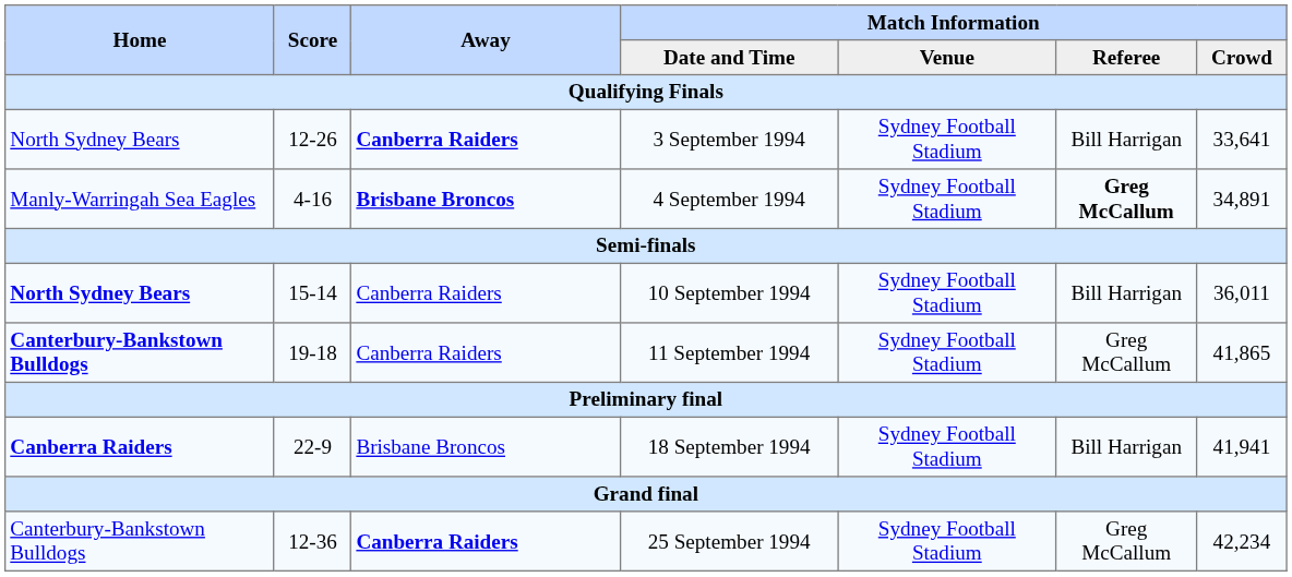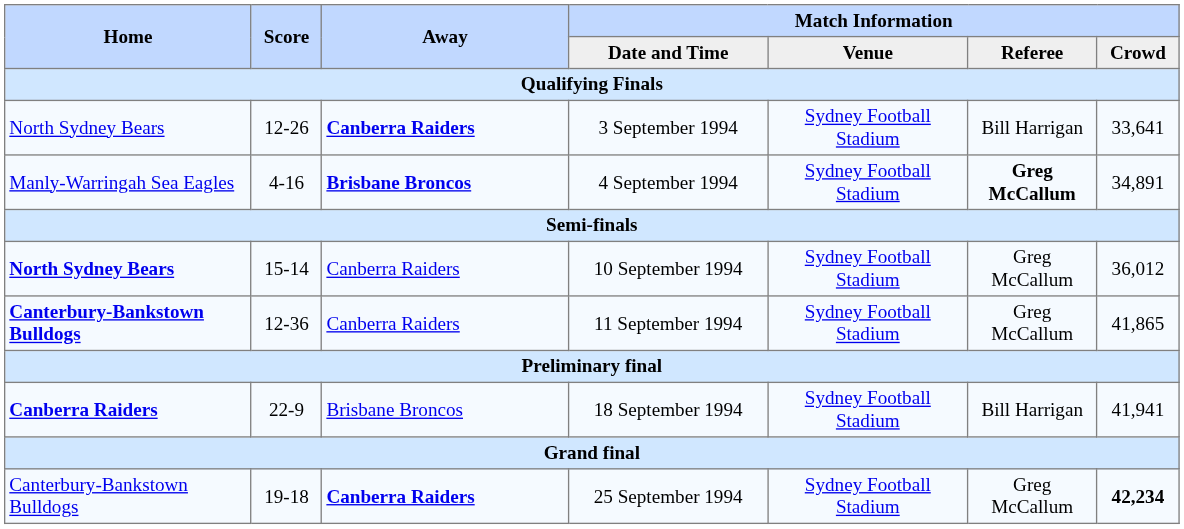 <table border=1 style="border-collapse:collapse; font-size:90%; text-align:center;" cellpadding=3 cellspacing=0 width=100%>
 <tr bgcolor=#C1D8FF>
 <th rowspan=2 width=21%>Home</th>
 <th rowspan=2 width=6%>Score</th>
 <th rowspan=2 width=21%>Away</th>
 <th colspan=6>Match Information</th>
 </tr>
 <tr bgcolor=#EFEFEF>
 <th width=17%>Date and Time</th>
 <th width=17%>Venue</th>
 <th width=11%>Referee</th>
 <th width=7%>Crowd</th>
 </tr>
 <tr bgcolor="#D0E7FF">
 <td colspan=7><strong>Qualifying Finals</strong></td>
 </tr>
 <tr bgcolor=#F5FAFF>
 <td align=left> <a href='#'>North Sydney Bears</a></td>
 <td>12-26</td>
 <td align=left><strong> <a href='#'>Canberra Raiders</a></strong></td>
 <td>3 September 1994</td>
 <td><a href='#'>Sydney Football Stadium</a></td>
 <td>Bill Harrigan</td>
 <td>33,641</td>
 </tr>
 <tr bgcolor=#F5FAFF>
 <td align=left> <a href='#'>Manly-Warringah Sea Eagles</a></td>
 <td>4-16</td>
 <td align=left><strong> <a href='#'>Brisbane Broncos</a></strong></td>
 <td>4 September 1994</td>
 <td><a href='#'>Sydney Football Stadium</a></td>
 <td><strong>Greg McCallum</strong></td>
 <td>34,891</td>
 </tr>
 <tr bgcolor="#D0E7FF">
 <td colspan=7><strong>Semi-finals</strong></td>
 </tr>
 <tr bgcolor=#F5FAFF>
 <td align=left><strong> <a href='#'>North Sydney Bears</a></strong></td>
 <td>15-14</td>
 <td align=left> <a href='#'>Canberra Raiders</a></td>
 <td>10 September 1994</td>
 <td><a href='#'>Sydney Football Stadium</a></td>
-<td>Bill Harrigan</td>
-<td>36,011</td>
+<td>Greg McCallum</td>
+<td>36,012</td>
 </tr>
 <tr bgcolor=#F5FAFF>
 <td align=left><strong> <a href='#'>Canterbury-Bankstown Bulldogs</a></strong></td>
-<td>19-18</td>
+<td>12-36</td>
 <td align=left> <a href='#'>Canberra Raiders</a></td>
 <td>11 September 1994</td>
 <td><a href='#'>Sydney Football Stadium</a></td>
 <td>Greg McCallum</td>
 <td>41,865</td>
 </tr>
 <tr bgcolor="#D0E7FF">
 <td colspan=7><strong>Preliminary final</strong></td>
 </tr>
 <tr bgcolor=#F5FAFF>
 <td align=left><strong>  <a href='#'>Canberra Raiders</a></strong></td>
 <td>22-9</td>
 <td align=left> <a href='#'>Brisbane Broncos</a></td>
 <td>18 September 1994</td>
 <td><a href='#'>Sydney Football Stadium</a></td>
 <td>Bill Harrigan</td>
 <td>41,941</td>
 </tr>
 <tr bgcolor="#D0E7FF">
 <td colspan=7><strong>Grand final</strong></td>
 </tr>
 <tr bgcolor=#F5FAFF>
 <td align=left>  <a href='#'>Canterbury-Bankstown Bulldogs</a></td>
-<td>12-36</td>
+<td>19-18</td>
 <td align=left><strong>  <a href='#'>Canberra Raiders</a></strong></td>
 <td>25 September 1994</td>
 <td><a href='#'>Sydney Football Stadium</a></td>
 <td>Greg McCallum</td>
-<td>42,234</td>
+<td><strong>42,234</strong></td>
 </tr>
 </table>
